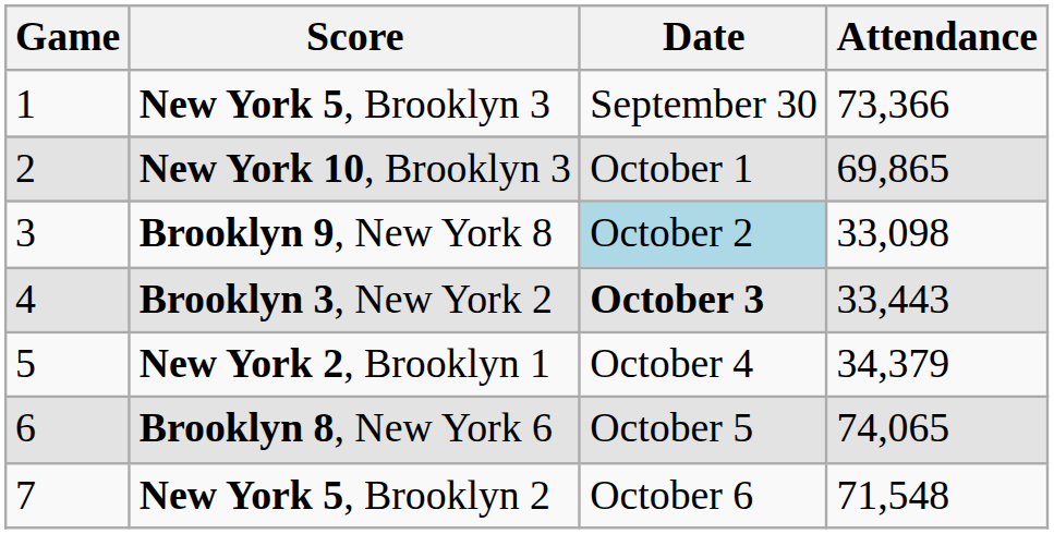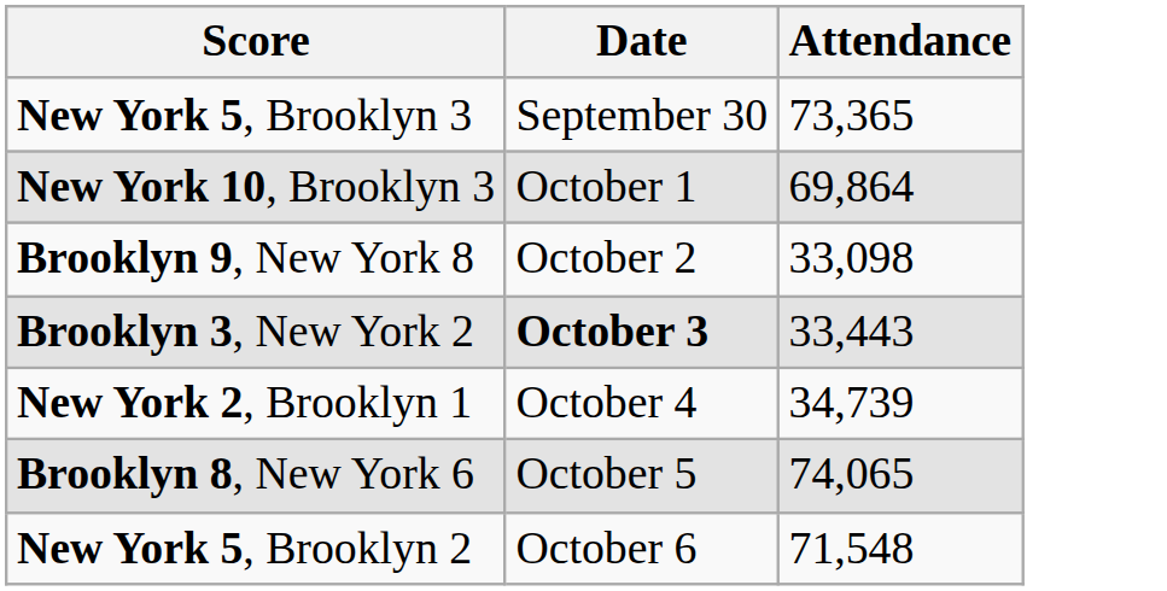 <table class="wikitable" border="0">
 <tr style="background: #e3e3e3;">
-<th>Game</th>
 <th>Score</th>
 <th>Date</th>
 <th>Attendance</th>
 </tr>
 <tr>
-<td>1</td>
 <td><strong>New York 5</strong>, Brooklyn 3</td>
 <td>September 30</td>
-<td>73,366</td>
+<td>73,365</td>
 </tr>
 <tr style="background: #e3e3e3;">
-<td>2</td>
 <td><strong>New York 10</strong>, Brooklyn 3</td>
 <td>October 1</td>
-<td>69,865</td>
+<td>69,864</td>
 </tr>
 <tr>
-<td>3</td>
 <td><strong>Brooklyn 9</strong>, New York 8</td>
-<td style="background: lightblue;">October 2</td>
+<td>October 2</td>
 <td>33,098</td>
 </tr>
 <tr style="background: #e3e3e3;">
-<td>4</td>
 <td><strong>Brooklyn 3</strong>, New York 2</td>
 <td><strong>October 3</strong></td>
 <td>33,443</td>
 </tr>
 <tr>
-<td>5</td>
 <td><strong>New York 2</strong>, Brooklyn 1</td>
 <td>October 4</td>
-<td>34,379</td>
+<td>34,739</td>
 </tr>
 <tr style="background: #e3e3e3;">
-<td>6</td>
 <td><strong>Brooklyn 8</strong>, New York 6</td>
 <td>October 5</td>
 <td>74,065</td>
 </tr>
 <tr>
-<td>7</td>
 <td><strong>New York 5</strong>, Brooklyn 2</td>
 <td>October 6</td>
 <td>71,548</td>
 </tr>
 </table>
